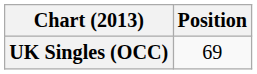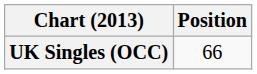 <table class="wikitable plainrowheaders" style="text-align:center">
 <tr>
 <th scope="col">Chart (2013)</th>
 <th scope="col">Position</th>
 </tr>
 <tr>
 <th scope="row">UK Singles (OCC)</th>
-<td>69</td>
+<td>66</td>
 </tr>
 </table>
